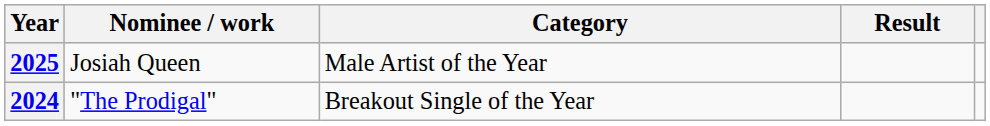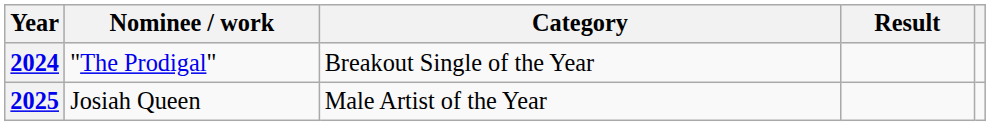 <table class="wikitable plainrowheaders">
 <tr>
 <th>Year</th>
 <th style="width:10em;">Nominee / work</th>
 <th style="width:21em;">Category</th>
 <th style="width:5em;">Result</th>
 <th></th>
 </tr>
 <tr>
+<th scope="row"><a href='#'>2024</a></th>
+<td>"<a href='#'>The Prodigal</a>"</td>
+<td>Breakout Single of the Year</td>
+<td></td>
+<td></td>
+</tr>
+<tr>
 <th scope="row"><a href='#'>2025</a></th>
 <td>Josiah Queen</td>
 <td>Male Artist of the Year</td>
 <td></td>
 <td></td>
 </tr>
-<tr>
-<th scope="row"><a href='#'>2024</a></th>
-<td>"<a href='#'>The Prodigal</a>"</td>
-<td>Breakout Single of the Year</td>
-<td></td>
-<td></td>
-</tr>
 </table>
